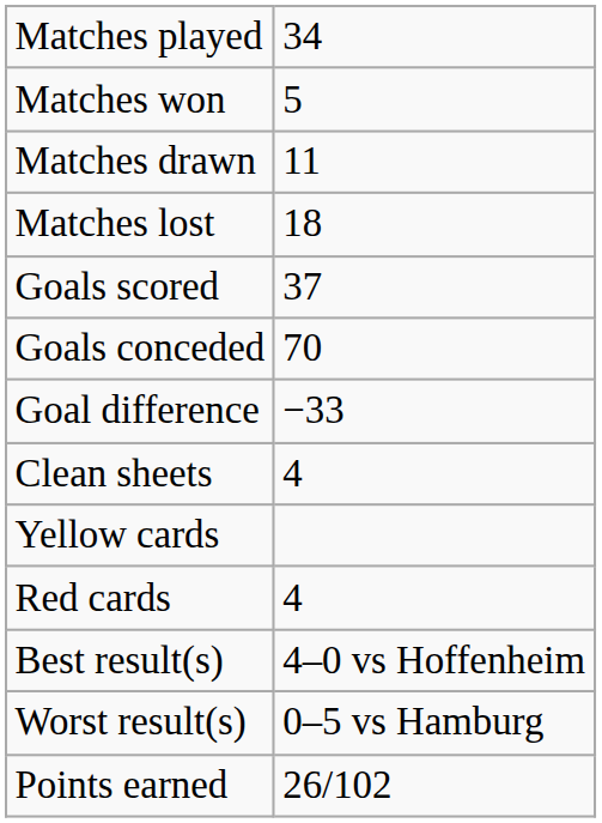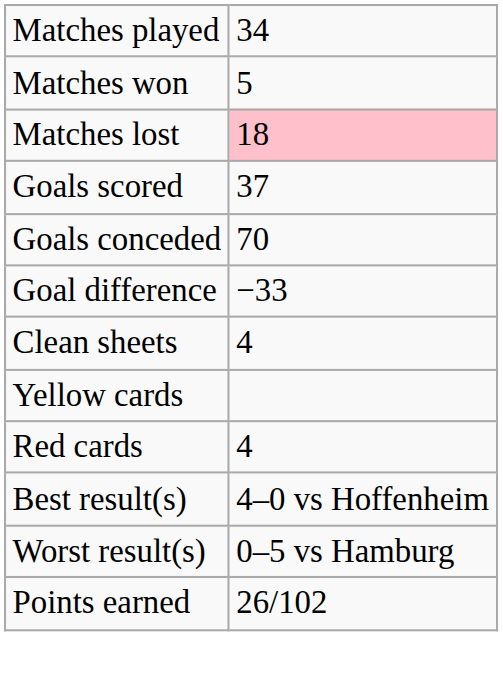 <table class="wikitable">
 <tr>
 <td>Matches played</td>
 <td>34</td>
 </tr>
 <tr>
 <td>Matches won</td>
 <td>5</td>
 </tr>
 <tr>
-<td>Matches drawn</td>
-<td>11</td>
-</tr>
-<tr>
 <td>Matches lost</td>
-<td>18</td>
+<td style="background: pink;">18</td>
 </tr>
 <tr>
 <td>Goals scored</td>
 <td>37</td>
 </tr>
 <tr>
 <td>Goals conceded</td>
 <td>70</td>
 </tr>
 <tr>
 <td>Goal difference</td>
 <td>−33</td>
 </tr>
 <tr>
 <td>Clean sheets</td>
 <td>4</td>
 </tr>
 <tr>
 <td>Yellow cards</td>
 <td></td>
 </tr>
 <tr>
 <td>Red cards</td>
 <td>4</td>
 </tr>
 <tr>
 <td>Best result(s)</td>
 <td>4–0 vs Hoffenheim</td>
 </tr>
 <tr>
 <td>Worst result(s)</td>
 <td>0–5 vs Hamburg</td>
 </tr>
 <tr>
 <td>Points earned</td>
 <td>26/102</td>
 </tr>
 </table>
